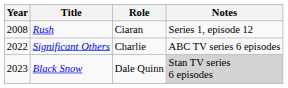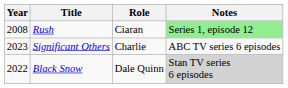 <table class="wikitable sortable">
 <tr>
 <th>Year</th>
 <th>Title</th>
 <th>Role</th>
 <th class="unsortable">Notes</th>
 </tr>
 <tr>
 <td>2008</td>
 <td><em><a href='#'>Rush</a></em></td>
 <td>Ciaran</td>
-<td>Series 1, episode 12</td>
+<td style="background: lightgreen;">Series 1, episode 12</td>
 </tr>
 <tr>
-<td>2022</td>
+<td>2023</td>
 <td><em><a href='#'>Significant Others</a></em></td>
 <td>Charlie</td>
 <td>ABC TV series  6 episodes</td>
 </tr>
 <tr>
-<td>2023</td>
+<td>2022</td>
 <td><em><a href='#'>Black Snow</a></em></td>
 <td>Dale Quinn</td>
 <td style="background: lightgrey;">Stan TV series<br>6 episodes</td>
 </tr>
 </table>
